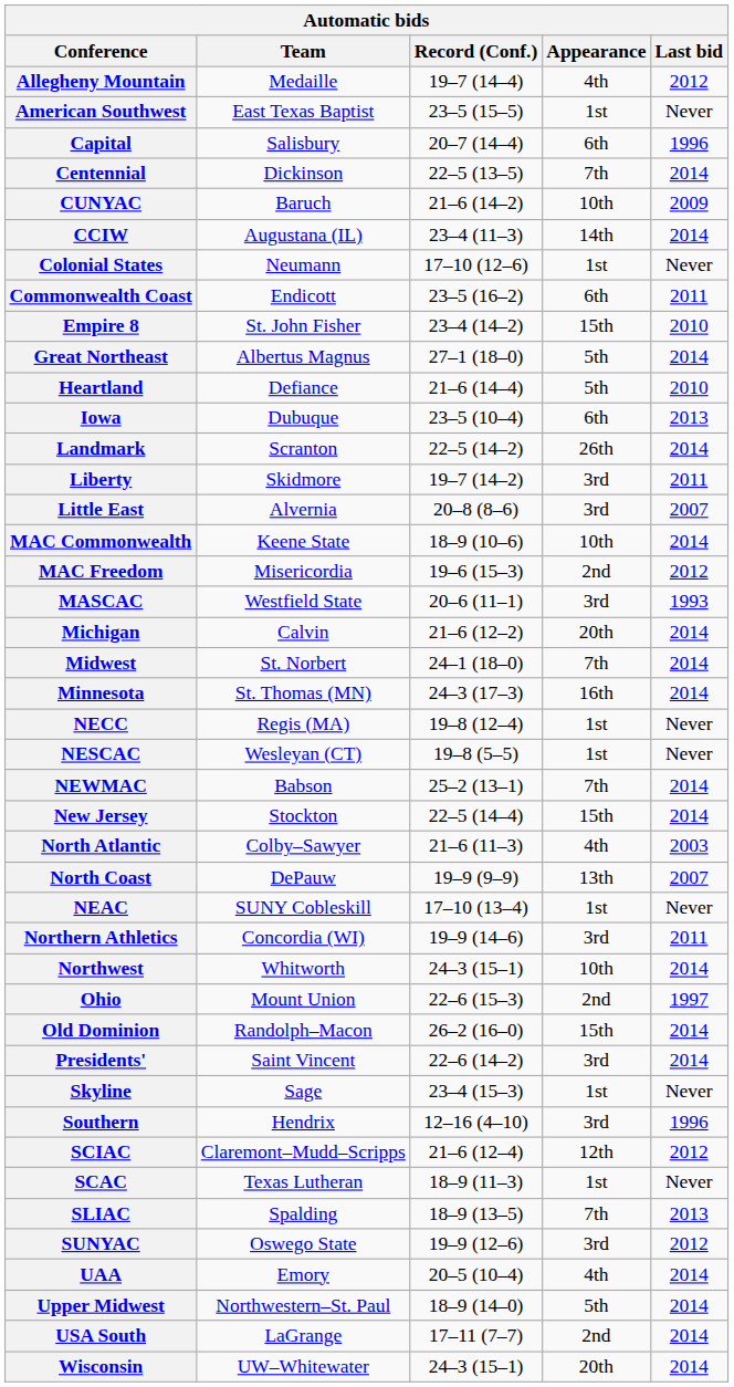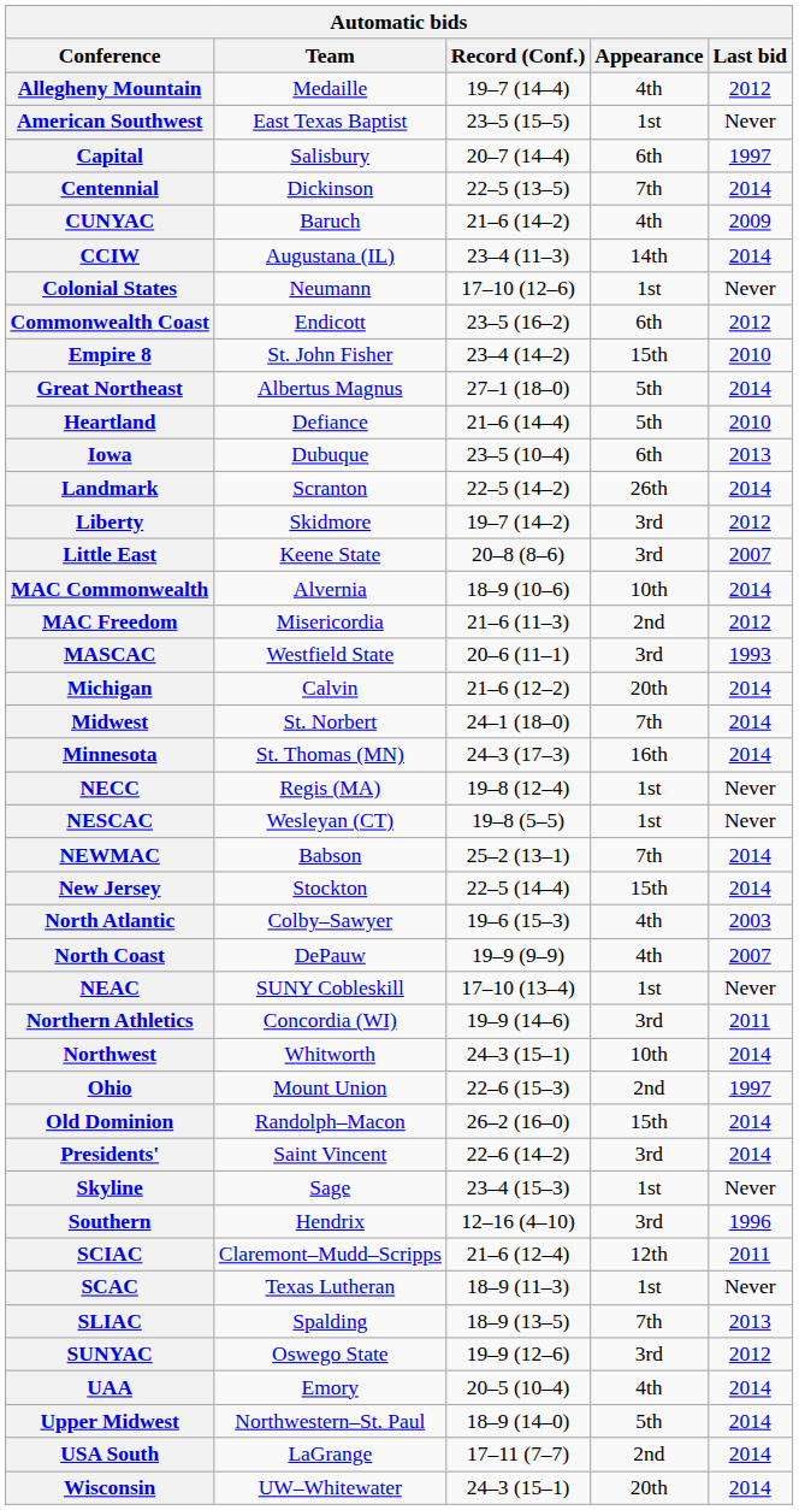 <table class="wikitable sortable plainrowheaders" style="text-align:center;">
 <tr>
 <th colspan="8" style=>Automatic bids</th>
 </tr>
 <tr>
 <th scope="col">Conference</th>
 <th scope="col">Team</th>
 <th scope="col">Record (Conf.)</th>
 <th scope="col" data-sort-type="number">Appearance</th>
 <th scope="col">Last bid</th>
 </tr>
 <tr>
 <th><a href='#'>Allegheny Mountain</a></th>
 <td><a href='#'>Medaille</a></td>
 <td>19–7 (14–4)</td>
 <td>4th</td>
 <td><a href='#'>2012</a></td>
 </tr>
 <tr>
 <th><a href='#'>American Southwest</a></th>
 <td><a href='#'>East Texas Baptist</a></td>
 <td>23–5 (15–5)</td>
 <td>1st</td>
 <td>Never</td>
 </tr>
 <tr>
 <th><a href='#'>Capital</a></th>
 <td><a href='#'>Salisbury</a></td>
 <td>20–7 (14–4)</td>
 <td>6th</td>
-<td><a href='#'>1996</a></td>
+<td><a href='#'>1997</a></td>
 </tr>
 <tr>
 <th><a href='#'>Centennial</a></th>
 <td><a href='#'>Dickinson</a></td>
 <td>22–5 (13–5)</td>
 <td>7th</td>
 <td><a href='#'>2014</a></td>
 </tr>
 <tr>
 <th><a href='#'>CUNYAC</a></th>
 <td><a href='#'>Baruch</a></td>
 <td>21–6 (14–2)</td>
-<td>10th</td>
+<td>4th</td>
 <td><a href='#'>2009</a></td>
 </tr>
 <tr>
 <th><a href='#'>CCIW</a></th>
 <td><a href='#'>Augustana (IL)</a></td>
 <td>23–4 (11–3)</td>
 <td>14th</td>
 <td><a href='#'>2014</a></td>
 </tr>
 <tr>
 <th><a href='#'>Colonial States</a></th>
 <td><a href='#'>Neumann</a></td>
 <td>17–10 (12–6)</td>
 <td>1st</td>
 <td>Never</td>
 </tr>
 <tr>
 <th><a href='#'>Commonwealth Coast</a></th>
 <td><a href='#'>Endicott</a></td>
 <td>23–5 (16–2)</td>
 <td>6th</td>
-<td><a href='#'>2011</a></td>
+<td><a href='#'>2012</a></td>
 </tr>
 <tr>
 <th><a href='#'>Empire 8</a></th>
 <td><a href='#'>St. John Fisher</a></td>
 <td>23–4 (14–2)</td>
 <td>15th</td>
 <td><a href='#'>2010</a></td>
 </tr>
 <tr>
 <th><a href='#'>Great Northeast</a></th>
 <td><a href='#'>Albertus Magnus</a></td>
 <td>27–1 (18–0)</td>
 <td>5th</td>
 <td><a href='#'>2014</a></td>
 </tr>
 <tr>
 <th><a href='#'>Heartland</a></th>
 <td><a href='#'>Defiance</a></td>
 <td>21–6 (14–4)</td>
 <td>5th</td>
 <td><a href='#'>2010</a></td>
 </tr>
 <tr>
 <th><a href='#'>Iowa</a></th>
 <td><a href='#'>Dubuque</a></td>
 <td>23–5 (10–4)</td>
 <td>6th</td>
 <td><a href='#'>2013</a></td>
 </tr>
 <tr>
 <th><a href='#'>Landmark</a></th>
 <td><a href='#'>Scranton</a></td>
 <td>22–5 (14–2)</td>
 <td>26th</td>
 <td><a href='#'>2014</a></td>
 </tr>
 <tr>
 <th><a href='#'>Liberty</a></th>
 <td><a href='#'>Skidmore</a></td>
 <td>19–7 (14–2)</td>
 <td>3rd</td>
-<td><a href='#'>2011</a></td>
+<td><a href='#'>2012</a></td>
 </tr>
 <tr>
 <th><a href='#'>Little East</a></th>
-<td><a href='#'>Alvernia</a></td>
+<td><a href='#'>Keene State</a></td>
 <td>20–8 (8–6)</td>
 <td>3rd</td>
 <td><a href='#'>2007</a></td>
 </tr>
 <tr>
 <th><a href='#'>MAC Commonwealth</a></th>
-<td><a href='#'>Keene State</a></td>
+<td><a href='#'>Alvernia</a></td>
 <td>18–9 (10–6)</td>
 <td>10th</td>
 <td><a href='#'>2014</a></td>
 </tr>
 <tr>
 <th><a href='#'>MAC Freedom</a></th>
 <td><a href='#'>Misericordia</a></td>
-<td>19–6 (15–3)</td>
+<td>21–6 (11–3)</td>
 <td>2nd</td>
 <td><a href='#'>2012</a></td>
 </tr>
 <tr>
 <th><a href='#'>MASCAC</a></th>
 <td><a href='#'>Westfield State</a></td>
 <td>20–6 (11–1)</td>
 <td>3rd</td>
 <td><a href='#'>1993</a></td>
 </tr>
 <tr>
 <th><a href='#'>Michigan</a></th>
 <td><a href='#'>Calvin</a></td>
 <td>21–6 (12–2)</td>
 <td>20th</td>
 <td><a href='#'>2014</a></td>
 </tr>
 <tr>
 <th><a href='#'>Midwest</a></th>
 <td><a href='#'>St. Norbert</a></td>
 <td>24–1 (18–0)</td>
 <td>7th</td>
 <td><a href='#'>2014</a></td>
 </tr>
 <tr>
 <th><a href='#'>Minnesota</a></th>
 <td><a href='#'>St. Thomas (MN)</a></td>
 <td>24–3 (17–3)</td>
 <td>16th</td>
 <td><a href='#'>2014</a></td>
 </tr>
 <tr>
 <th><a href='#'>NECC</a></th>
 <td><a href='#'>Regis (MA)</a></td>
 <td>19–8 (12–4)</td>
 <td>1st</td>
 <td>Never</td>
 </tr>
 <tr>
 <th><a href='#'>NESCAC</a></th>
 <td><a href='#'>Wesleyan (CT)</a></td>
 <td>19–8 (5–5)</td>
 <td>1st</td>
 <td>Never</td>
 </tr>
 <tr>
 <th><a href='#'>NEWMAC</a></th>
 <td><a href='#'>Babson</a></td>
 <td>25–2 (13–1)</td>
 <td>7th</td>
 <td><a href='#'>2014</a></td>
 </tr>
 <tr>
 <th><a href='#'>New Jersey</a></th>
 <td><a href='#'>Stockton</a></td>
 <td>22–5 (14–4)</td>
 <td>15th</td>
 <td><a href='#'>2014</a></td>
 </tr>
 <tr>
 <th><a href='#'>North Atlantic</a></th>
 <td><a href='#'>Colby–Sawyer</a></td>
-<td>21–6 (11–3)</td>
+<td>19–6 (15–3)</td>
 <td>4th</td>
 <td><a href='#'>2003</a></td>
 </tr>
 <tr>
 <th><a href='#'>North Coast</a></th>
 <td><a href='#'>DePauw</a></td>
 <td>19–9 (9–9)</td>
-<td>13th</td>
+<td>4th</td>
 <td><a href='#'>2007</a></td>
 </tr>
 <tr>
 <th><a href='#'>NEAC</a></th>
 <td><a href='#'>SUNY Cobleskill</a></td>
 <td>17–10 (13–4)</td>
 <td>1st</td>
 <td>Never</td>
 </tr>
 <tr>
 <th><a href='#'>Northern Athletics</a></th>
 <td><a href='#'>Concordia (WI)</a></td>
 <td>19–9 (14–6)</td>
 <td>3rd</td>
 <td><a href='#'>2011</a></td>
 </tr>
 <tr>
 <th><a href='#'>Northwest</a></th>
 <td><a href='#'>Whitworth</a></td>
 <td>24–3 (15–1)</td>
 <td>10th</td>
 <td><a href='#'>2014</a></td>
 </tr>
 <tr>
 <th><a href='#'>Ohio</a></th>
 <td><a href='#'>Mount Union</a></td>
 <td>22–6 (15–3)</td>
 <td>2nd</td>
 <td><a href='#'>1997</a></td>
 </tr>
 <tr>
 <th><a href='#'>Old Dominion</a></th>
 <td><a href='#'>Randolph–Macon</a></td>
 <td>26–2 (16–0)</td>
 <td>15th</td>
 <td><a href='#'>2014</a></td>
 </tr>
 <tr>
 <th><a href='#'>Presidents'</a></th>
 <td><a href='#'>Saint Vincent</a></td>
 <td>22–6 (14–2)</td>
 <td>3rd</td>
 <td><a href='#'>2014</a></td>
 </tr>
 <tr>
 <th><a href='#'>Skyline</a></th>
 <td><a href='#'>Sage</a></td>
 <td>23–4 (15–3)</td>
 <td>1st</td>
 <td>Never</td>
 </tr>
 <tr>
 <th><a href='#'>Southern</a></th>
 <td><a href='#'>Hendrix</a></td>
 <td>12–16 (4–10)</td>
 <td>3rd</td>
 <td><a href='#'>1996</a></td>
 </tr>
 <tr>
 <th><a href='#'>SCIAC</a></th>
 <td><a href='#'>Claremont–Mudd–Scripps</a></td>
 <td>21–6 (12–4)</td>
 <td>12th</td>
-<td><a href='#'>2012</a></td>
+<td><a href='#'>2011</a></td>
 </tr>
 <tr>
 <th><a href='#'>SCAC</a></th>
 <td><a href='#'>Texas Lutheran</a></td>
 <td>18–9 (11–3)</td>
 <td>1st</td>
 <td>Never</td>
 </tr>
 <tr>
 <th><a href='#'>SLIAC</a></th>
 <td><a href='#'>Spalding</a></td>
 <td>18–9 (13–5)</td>
 <td>7th</td>
 <td><a href='#'>2013</a></td>
 </tr>
 <tr>
 <th><a href='#'>SUNYAC</a></th>
 <td><a href='#'>Oswego State</a></td>
 <td>19–9 (12–6)</td>
 <td>3rd</td>
 <td><a href='#'>2012</a></td>
 </tr>
 <tr>
 <th><a href='#'>UAA</a></th>
 <td><a href='#'>Emory</a></td>
 <td>20–5 (10–4)</td>
 <td>4th</td>
 <td><a href='#'>2014</a></td>
 </tr>
 <tr>
 <th><a href='#'>Upper Midwest</a></th>
 <td><a href='#'>Northwestern–St. Paul</a></td>
 <td>18–9 (14–0)</td>
 <td>5th</td>
 <td><a href='#'>2014</a></td>
 </tr>
 <tr>
 <th><a href='#'>USA South</a></th>
 <td><a href='#'>LaGrange</a></td>
 <td>17–11 (7–7)</td>
 <td>2nd</td>
 <td><a href='#'>2014</a></td>
 </tr>
 <tr>
 <th><a href='#'>Wisconsin</a></th>
 <td><a href='#'>UW–Whitewater</a></td>
 <td>24–3 (15–1)</td>
 <td>20th</td>
 <td><a href='#'>2014</a></td>
 </tr>
 </table>
